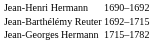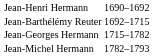 <table>
 <tr>
 <td>Jean-Henri Hermann</td>
 <td>1690–1692</td>
 </tr>
 <tr>
 <td>Jean-Barthélémy Reuter</td>
 <td>1692–1715</td>
 </tr>
 <tr>
 <td>Jean-Georges Hermann</td>
 <td>1715–1782</td>
 </tr>
+<tr>
+<td>Jean-Michel Hermann</td>
+<td>1782–1793</td>
+</tr>
 </table>
